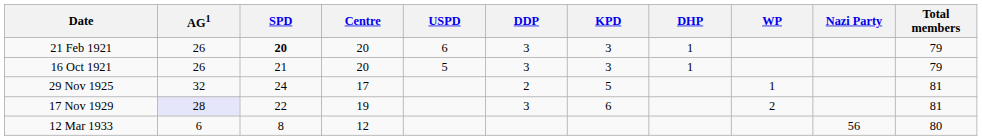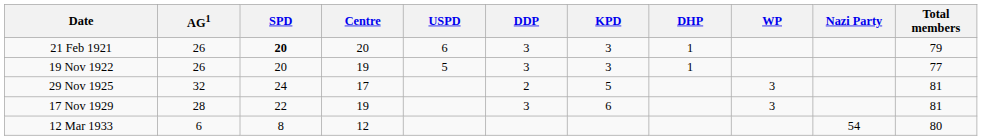 <table width="100%" class="wikitable">
 <tr>
 <th width="15%" bgcolor="#e4e0e4">Date</th>
 <th width="8%" bgcolor="#e4e0e4">AG<sup>1</sup></th>
 <th width="8%" bgcolor="#e4e0e4"><a href='#'>SPD</a></th>
 <th width="8%" bgcolor="#e4e0e4"><a href='#'>Centre</a></th>
 <th width="8%" bgcolor="#e4e0e4"><a href='#'>USPD</a></th>
 <th width="8%" bgcolor="#e4e0e4"><a href='#'>DDP</a></th>
 <th width="8%" bgcolor="#e4e0e4"><a href='#'>KPD</a></th>
 <th width="8%" bgcolor="#e4e0e4"><a href='#'>DHP</a></th>
 <th width="8%" bgcolor="#e4e0e4"><a href='#'>WP</a></th>
 <th width="8%" bgcolor="#e4e0e4"><a href='#'>Nazi Party</a></th>
 <th width="8%" bgcolor="#e4e0e4">Total members</th>
 </tr>
 <tr align="center">
 <td>21 Feb 1921</td>
 <td>26</td>
 <td><strong>20</strong></td>
 <td>20</td>
 <td>6</td>
 <td>3</td>
 <td>3</td>
 <td>1</td>
 <td></td>
 <td></td>
 <td>79</td>
 </tr>
 <tr align="center">
-<td>16 Oct 1921</td>
+<td>19 Nov 1922</td>
 <td>26</td>
-<td>21</td>
 <td>20</td>
+<td>19</td>
 <td>5</td>
 <td>3</td>
 <td>3</td>
 <td>1</td>
 <td></td>
 <td></td>
-<td>79</td>
+<td>77</td>
 </tr>
 <tr align="center">
 <td>29 Nov 1925</td>
 <td>32</td>
 <td>24</td>
 <td>17</td>
 <td></td>
 <td>2</td>
 <td>5</td>
 <td></td>
-<td>1</td>
+<td>3</td>
 <td></td>
 <td>81</td>
 </tr>
 <tr align="center">
 <td>17 Nov 1929</td>
-<td style="background: lavender;">28</td>
+<td>28</td>
 <td>22</td>
 <td>19</td>
 <td></td>
 <td>3</td>
 <td>6</td>
 <td></td>
-<td>2</td>
+<td>3</td>
 <td></td>
 <td>81</td>
 </tr>
 <tr align="center">
 <td>12 Mar 1933</td>
 <td>6</td>
 <td>8</td>
 <td>12</td>
 <td></td>
 <td></td>
 <td></td>
 <td></td>
 <td></td>
-<td>56</td>
+<td>54</td>
 <td>80</td>
 </tr>
 </table>
